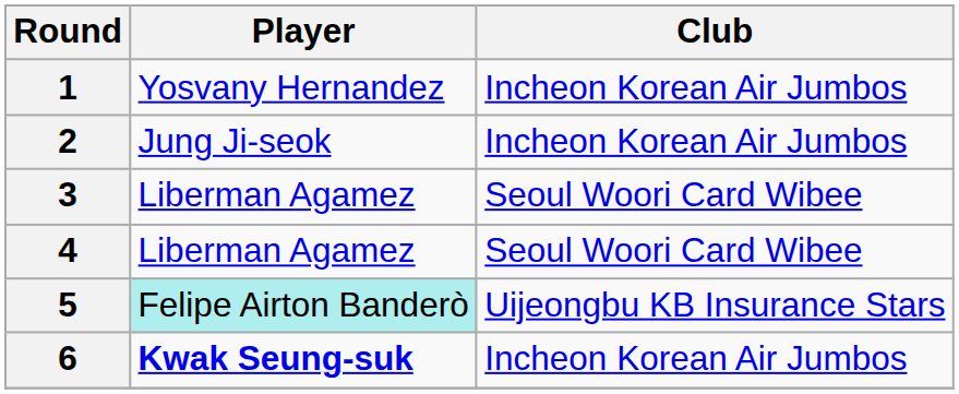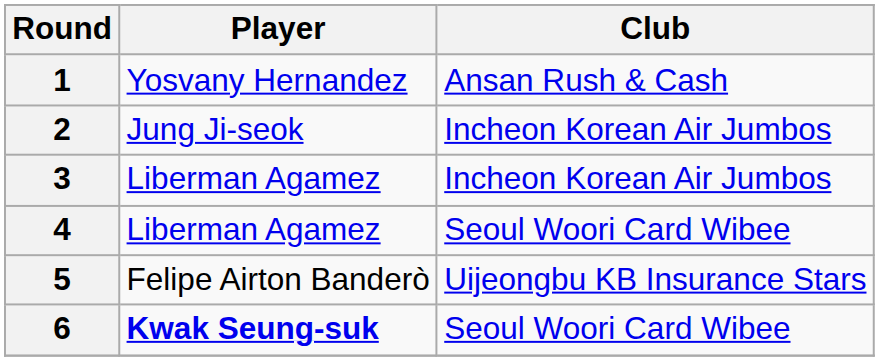 <table class=wikitable>
 <tr>
 <th>Round</th>
 <th>Player</th>
 <th>Club</th>
 </tr>
 <tr>
 <th>1</th>
 <td> <a href='#'>Yosvany Hernandez</a></td>
-<td><a href='#'>Incheon Korean Air Jumbos</a></td>
+<td><a href='#'>Ansan Rush & Cash</a></td>
 </tr>
 <tr>
 <th>2</th>
 <td> <a href='#'>Jung Ji-seok</a></td>
 <td><a href='#'>Incheon Korean Air Jumbos</a></td>
 </tr>
 <tr>
 <th>3</th>
 <td> <a href='#'>Liberman Agamez</a></td>
-<td><a href='#'>Seoul Woori Card Wibee</a></td>
+<td><a href='#'>Incheon Korean Air Jumbos</a></td>
 </tr>
 <tr>
 <th>4</th>
 <td> <a href='#'>Liberman Agamez</a></td>
 <td><a href='#'>Seoul Woori Card Wibee</a></td>
 </tr>
 <tr>
 <th>5</th>
-<td style="background: paleturquoise;"> Felipe Airton Banderò</td>
+<td> Felipe Airton Banderò</td>
 <td><a href='#'>Uijeongbu KB Insurance Stars</a></td>
 </tr>
 <tr>
 <th>6</th>
 <td><strong> <a href='#'>Kwak Seung-suk</a></strong></td>
-<td><a href='#'>Incheon Korean Air Jumbos</a></td>
+<td><a href='#'>Seoul Woori Card Wibee</a></td>
 </tr>
 <tr>
 </tr>
 </table>
